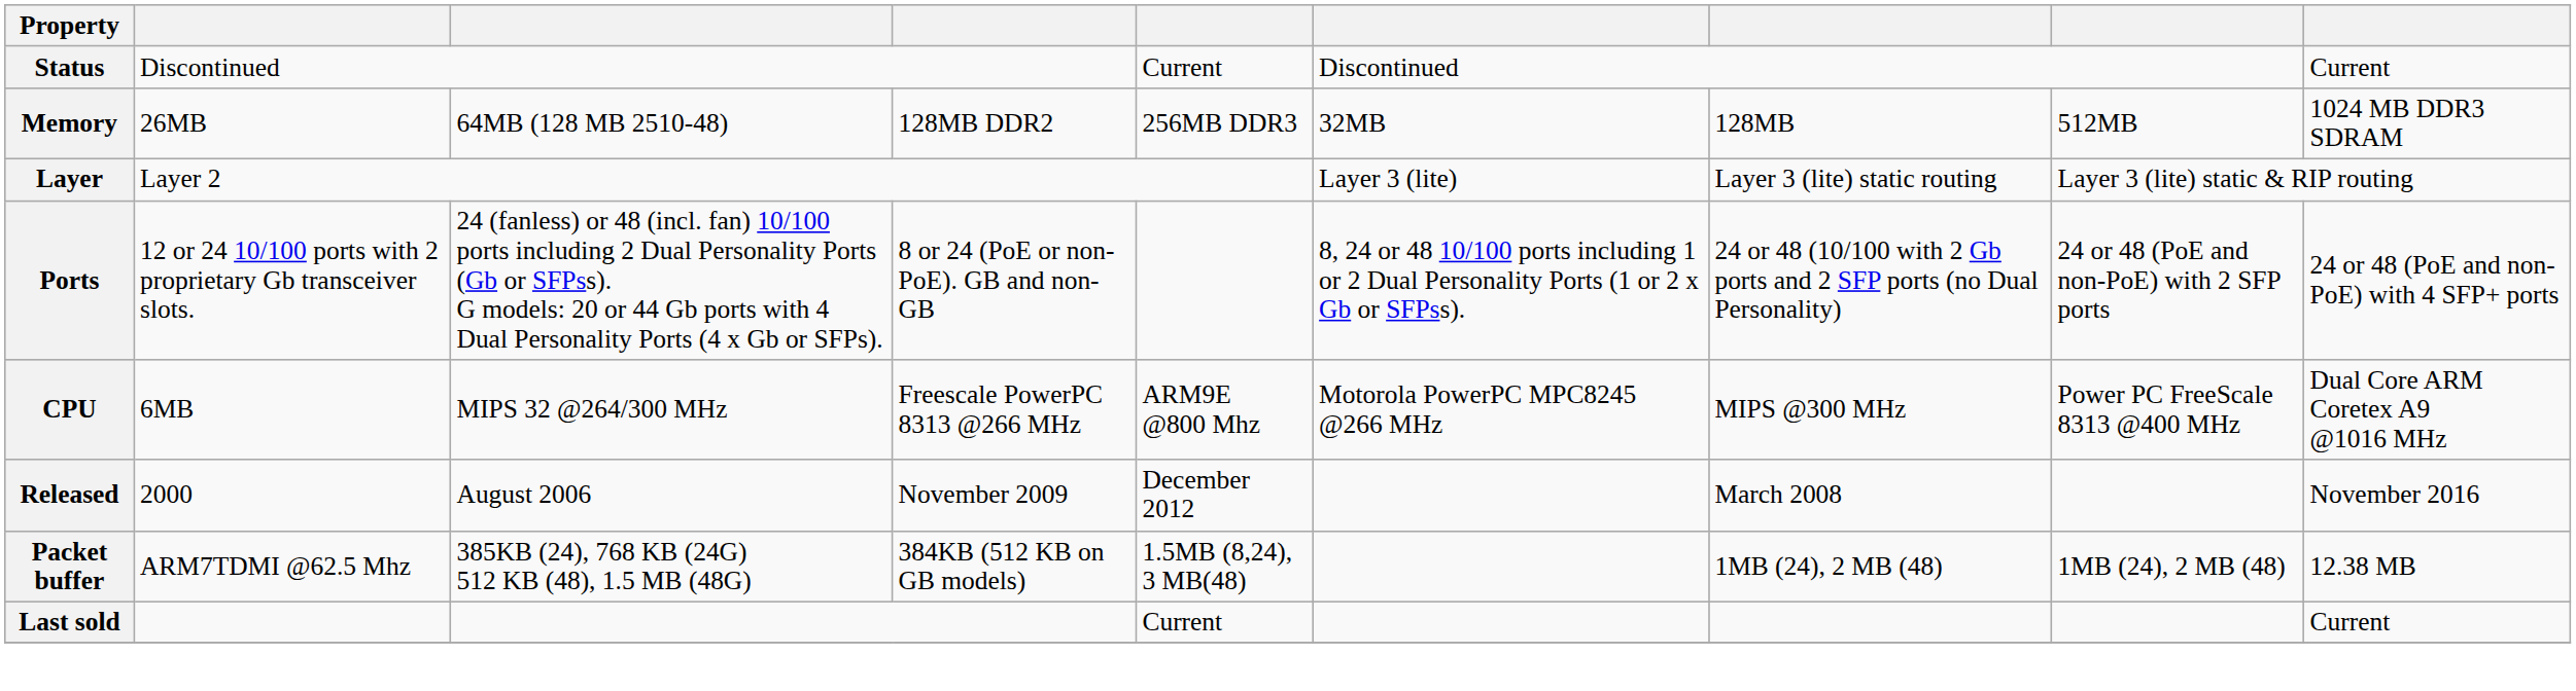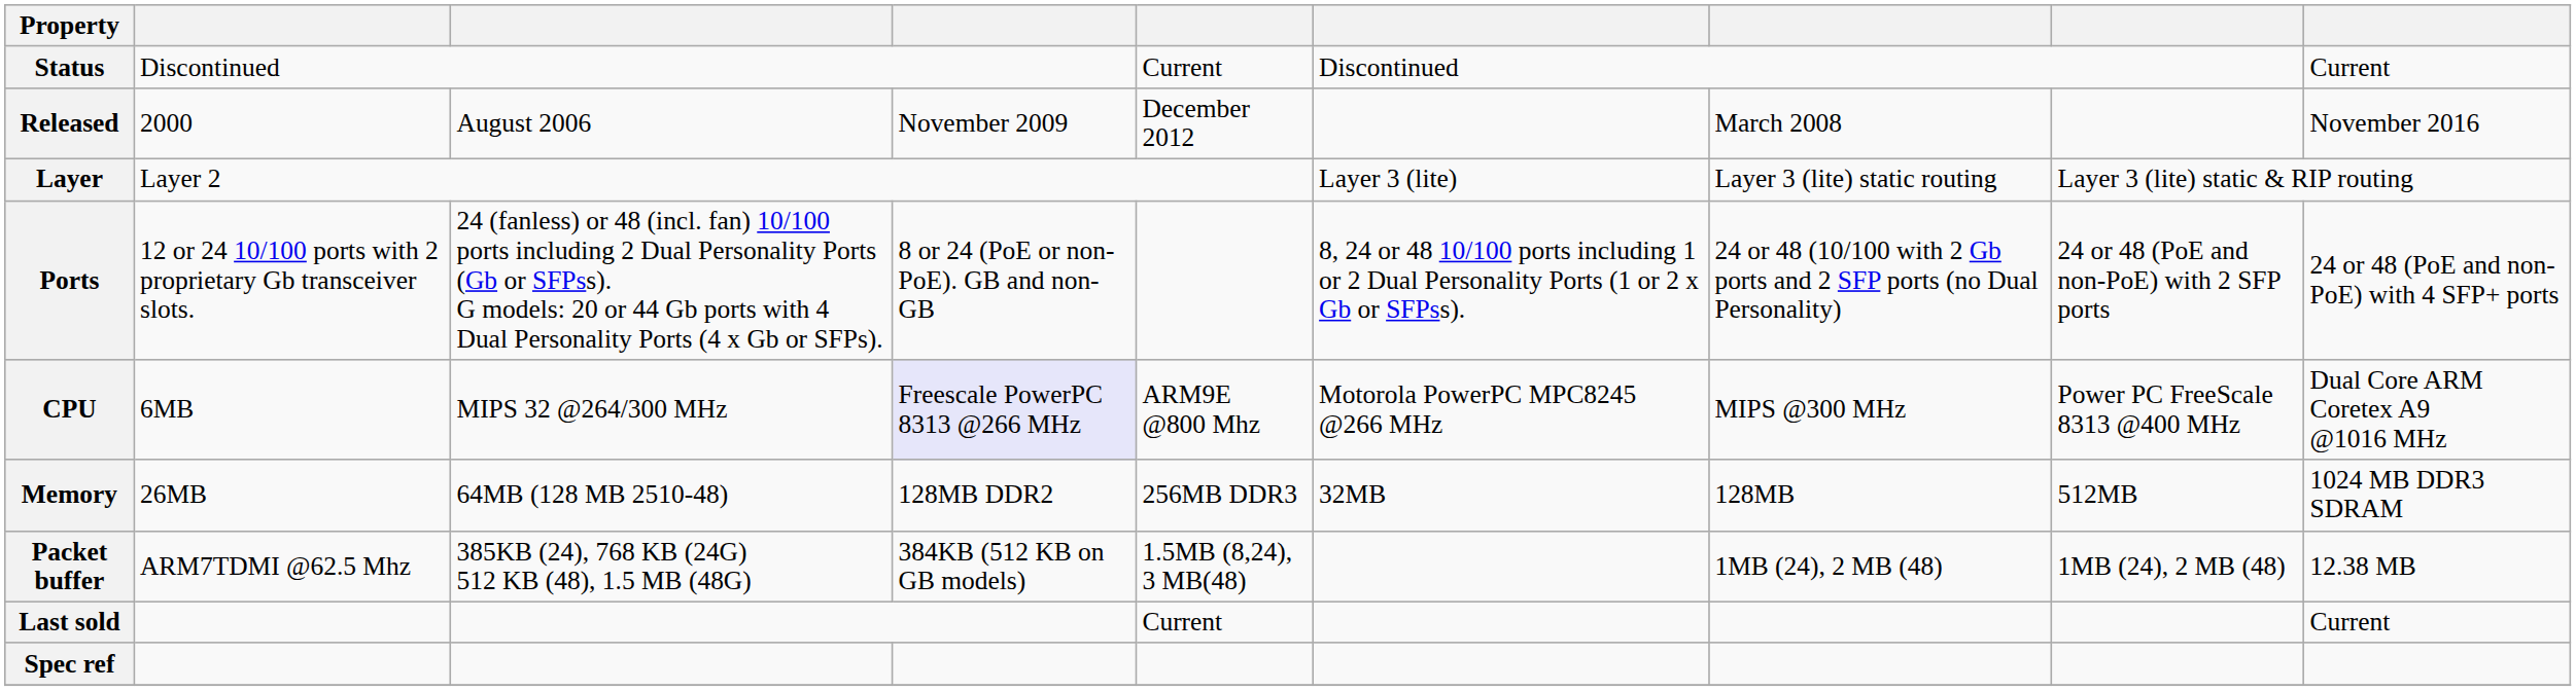 <table class="wikitable">
 <tr>
 <th>Property</th>
 <th></th>
 <th></th>
 <th></th>
 <th></th>
 <th></th>
 <th></th>
 <th></th>
 <th></th>
 </tr>
 <tr>
 <th>Status</th>
 <td colspan=3>Discontinued</td>
 <td>Current</td>
 <td colspan="3">Discontinued</td>
 <td>Current</td>
 </tr>
 <tr>
-<th>Memory</th>
-<td>26MB</td>
-<td>64MB (128 MB 2510-48)</td>
-<td>128MB DDR2</td>
-<td>256MB DDR3</td>
-<td>32MB</td>
-<td>128MB</td>
-<td>512MB</td>
-<td>1024 MB DDR3 SDRAM</td>
+<th>Released</th>
+<td>2000</td>
+<td>August 2006</td>
+<td>November 2009</td>
+<td>December 2012</td>
+<td></td>
+<td>March 2008</td>
+<td></td>
+<td>November 2016</td>
 </tr>
 <tr>
 <th>Layer</th>
 <td colspan=4>Layer 2</td>
 <td>Layer 3 (lite)</td>
 <td>Layer 3 (lite) static routing</td>
 <td colspan=2>Layer 3 (lite) static & RIP routing</td>
 </tr>
 <tr>
 <th>Ports</th>
 <td>12 or 24 <a href='#'>10/100</a> ports with 2 proprietary Gb transceiver slots.</td>
 <td>24 (fanless) or 48 (incl. fan) <a href='#'>10/100</a> ports including 2 Dual Personality Ports (<a href='#'>Gb</a> or <a href='#'>SFPs</a>s).<br>G models: 20 or 44 Gb ports with 4 Dual Personality Ports (4 x Gb or SFPs).</td>
 <td>8 or 24 (PoE or non-PoE). GB and non-GB</td>
 <td></td>
 <td>8, 24 or 48 <a href='#'>10/100</a> ports including 1 or 2 Dual Personality Ports (1 or 2 x <a href='#'>Gb</a> or <a href='#'>SFPs</a>s).</td>
 <td>24 or 48 (10/100 with 2 <a href='#'>Gb</a> ports and 2 <a href='#'>SFP</a> ports (no Dual Personality)</td>
 <td>24 or 48 (PoE and non-PoE) with 2 SFP ports </td>
 <td>24 or 48 (PoE and non-PoE) with 4 SFP+ ports</td>
 </tr>
 <tr>
 <th>CPU</th>
 <td>6MB</td>
 <td>MIPS 32 @264/300 MHz</td>
-<td>Freescale PowerPC 8313 @266 MHz</td>
+<td style="background: lavender;">Freescale PowerPC 8313 @266 MHz</td>
 <td>ARM9E @800 Mhz</td>
 <td>Motorola PowerPC MPC8245 @266 MHz</td>
 <td>MIPS @300 MHz</td>
 <td>Power PC FreeScale 8313 @400 MHz</td>
 <td>Dual Core ARM Coretex A9 @1016 MHz</td>
 </tr>
 <tr>
-<th>Released</th>
-<td>2000</td>
-<td>August 2006</td>
-<td>November 2009</td>
-<td>December 2012</td>
-<td></td>
-<td>March 2008</td>
-<td></td>
-<td>November 2016</td>
+<th>Memory</th>
+<td>26MB</td>
+<td>64MB (128 MB 2510-48)</td>
+<td>128MB DDR2</td>
+<td>256MB DDR3</td>
+<td>32MB</td>
+<td>128MB</td>
+<td>512MB</td>
+<td>1024 MB DDR3 SDRAM</td>
 </tr>
 <tr>
 <th>Packet buffer</th>
 <td>ARM7TDMI @62.5 Mhz</td>
 <td>385KB (24), 768 KB (24G)<br>512 KB (48), 1.5 MB (48G)</td>
 <td>384KB (512 KB on GB models)</td>
 <td>1.5MB (8,24), 3 MB(48)</td>
 <td></td>
 <td>1MB (24), 2 MB (48)</td>
 <td>1MB (24), 2 MB (48)</td>
 <td>12.38 MB</td>
 </tr>
 <tr>
 <th>Last sold</th>
 <td></td>
 <td colspan=2></td>
 <td>Current</td>
 <td></td>
 <td></td>
 <td></td>
 <td>Current</td>
 </tr>
 <tr>
+<th>Spec ref</th>
+<td></td>
+<td></td>
+<td></td>
+<td></td>
+<td></td>
+<td></td>
+<td></td>
+<td></td>
+</tr>
+<tr>
 </tr>
 </table>
